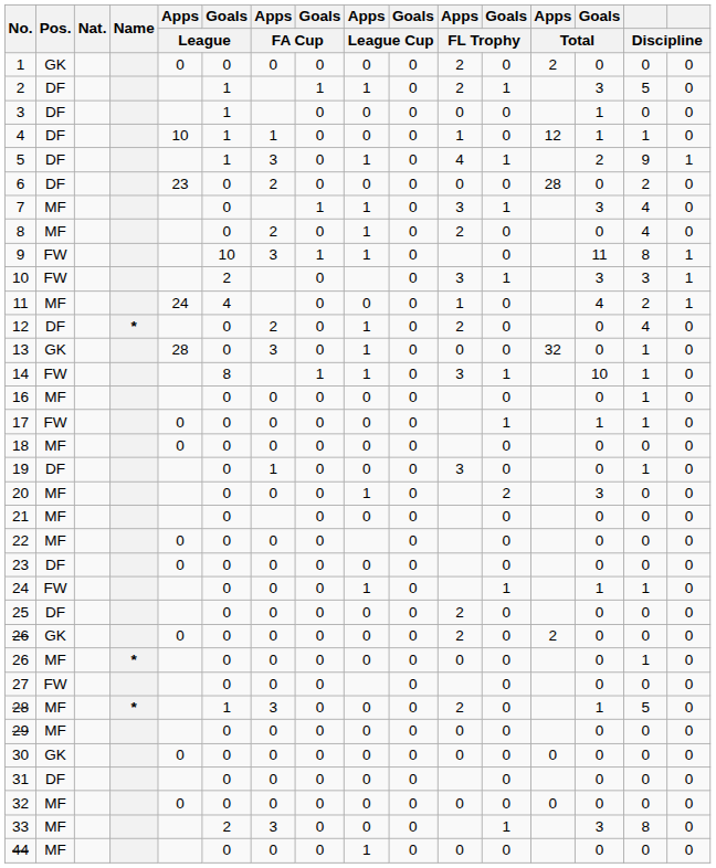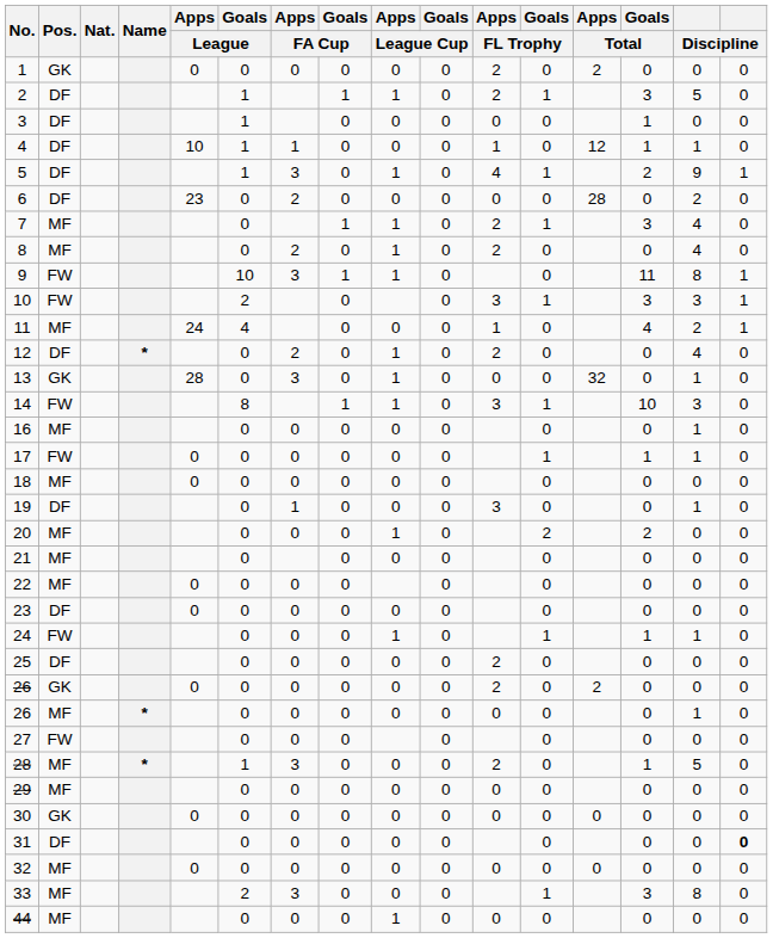 <table class="wikitable sortable plainrowheaders" style="text-align:center">
 <tr>
 <th scope="col" rowspan="2">No.</th>
 <th scope="col" rowspan="2">Pos.</th>
 <th scope="col" rowspan="2">Nat.</th>
 <th scope="col" rowspan="2">Name</th>
 <th scope="col">Apps</th>
 <th scope="col">Goals</th>
 <th scope="col">Apps</th>
 <th scope="col">Goals</th>
 <th scope="col">Apps</th>
 <th scope="col">Goals</th>
 <th scope="col">Apps</th>
 <th scope="col">Goals</th>
 <th scope="col">Apps</th>
 <th scope="col">Goals</th>
 <th scope="col"></th>
 <th scope="col"></th>
 </tr>
 <tr class="unsortable">
 <th colspan="2" width="85">League</th>
 <th colspan="2" width="85">FA Cup</th>
 <th colspan="2" width="85">League Cup</th>
 <th colspan="2" width="85">FL Trophy</th>
 <th colspan="2" width="85">Total</th>
 <th colspan="2" width="85">Discipline</th>
 </tr>
 <tr>
 <td>1</td>
 <td>GK</td>
 <td></td>
 <th scope="row"></th>
 <td>0</td>
 <td>0</td>
 <td>0</td>
 <td>0</td>
 <td>0</td>
 <td>0</td>
 <td>2</td>
 <td>0</td>
 <td>2</td>
 <td>0</td>
 <td>0</td>
 <td>0</td>
 </tr>
 <tr>
 <td>2</td>
 <td>DF</td>
 <td></td>
 <th scope="row"></th>
 <td></td>
 <td>1</td>
 <td></td>
 <td>1</td>
 <td>1</td>
 <td>0</td>
 <td>2</td>
 <td>1</td>
 <td></td>
 <td>3</td>
 <td>5</td>
 <td>0</td>
 </tr>
 <tr>
 <td>3</td>
 <td>DF</td>
 <td></td>
 <th scope="row"></th>
 <td></td>
 <td>1</td>
 <td></td>
 <td>0</td>
 <td>0</td>
 <td>0</td>
 <td>0</td>
 <td>0</td>
 <td></td>
 <td>1</td>
 <td>0</td>
 <td>0</td>
 </tr>
 <tr>
 <td>4</td>
 <td>DF</td>
 <td></td>
 <th scope="row"></th>
 <td>10</td>
 <td>1</td>
 <td>1</td>
 <td>0</td>
 <td>0</td>
 <td>0</td>
 <td>1</td>
 <td>0</td>
 <td>12</td>
 <td>1</td>
 <td>1</td>
 <td>0</td>
 </tr>
 <tr>
 <td>5</td>
 <td>DF</td>
 <td></td>
 <th scope="row"></th>
 <td></td>
 <td>1</td>
 <td>3</td>
 <td>0</td>
 <td>1</td>
 <td>0</td>
 <td>4</td>
 <td>1</td>
 <td></td>
 <td>2</td>
 <td>9</td>
 <td>1</td>
 </tr>
 <tr>
 <td>6</td>
 <td>DF</td>
 <td></td>
 <th scope="row"></th>
 <td>23</td>
 <td>0</td>
 <td>2</td>
 <td>0</td>
 <td>0</td>
 <td>0</td>
 <td>0</td>
 <td>0</td>
 <td>28</td>
 <td>0</td>
 <td>2</td>
 <td>0</td>
 </tr>
 <tr>
 <td>7</td>
 <td>MF</td>
 <td></td>
 <th scope="row"></th>
 <td></td>
 <td>0</td>
 <td></td>
 <td>1</td>
 <td>1</td>
 <td>0</td>
-<td>3</td>
+<td>2</td>
 <td>1</td>
 <td></td>
 <td>3</td>
 <td>4</td>
 <td>0</td>
 </tr>
 <tr>
 <td>8</td>
 <td>MF</td>
 <td></td>
 <th scope="row"></th>
 <td></td>
 <td>0</td>
 <td>2</td>
 <td>0</td>
 <td>1</td>
 <td>0</td>
 <td>2</td>
 <td>0</td>
 <td></td>
 <td>0</td>
 <td>4</td>
 <td>0</td>
 </tr>
 <tr>
 <td>9</td>
 <td>FW</td>
 <td></td>
 <th scope="row"></th>
 <td></td>
 <td>10</td>
 <td>3</td>
 <td>1</td>
 <td>1</td>
 <td>0</td>
 <td></td>
 <td>0</td>
 <td></td>
 <td>11</td>
 <td>8</td>
 <td>1</td>
 </tr>
 <tr>
 <td>10</td>
 <td>FW</td>
 <td></td>
 <th scope="row"></th>
 <td></td>
 <td>2</td>
 <td></td>
 <td>0</td>
 <td></td>
 <td>0</td>
 <td>3</td>
 <td>1</td>
 <td></td>
 <td>3</td>
 <td>3</td>
 <td>1</td>
 </tr>
 <tr>
 <td>11</td>
 <td>MF</td>
 <td></td>
 <th scope="row"></th>
 <td>24</td>
 <td>4</td>
 <td></td>
 <td>0</td>
 <td>0</td>
 <td>0</td>
 <td>1</td>
 <td>0</td>
 <td></td>
 <td>4</td>
 <td>2</td>
 <td>1</td>
 </tr>
 <tr>
 <td>12</td>
 <td>DF</td>
 <td></td>
 <th scope="row"><em></em> *</th>
 <td></td>
 <td>0</td>
 <td>2</td>
 <td>0</td>
 <td>1</td>
 <td>0</td>
 <td>2</td>
 <td>0</td>
 <td></td>
 <td>0</td>
 <td>4</td>
 <td>0</td>
 </tr>
 <tr>
 <td>13</td>
 <td>GK</td>
 <td></td>
 <th scope="row"></th>
 <td>28</td>
 <td>0</td>
 <td>3</td>
 <td>0</td>
 <td>1</td>
 <td>0</td>
 <td>0</td>
 <td>0</td>
 <td>32</td>
 <td>0</td>
 <td>1</td>
 <td>0</td>
 </tr>
 <tr>
 <td>14</td>
 <td>FW</td>
 <td></td>
 <th scope="row"></th>
 <td></td>
 <td>8</td>
 <td></td>
 <td>1</td>
 <td>1</td>
 <td>0</td>
 <td>3</td>
 <td>1</td>
 <td></td>
 <td>10</td>
-<td>1</td>
+<td>3</td>
 <td>0</td>
 </tr>
 <tr>
 <td>16</td>
 <td>MF</td>
 <td></td>
 <th scope="row"></th>
 <td></td>
 <td>0</td>
 <td>0</td>
 <td>0</td>
 <td>0</td>
 <td>0</td>
 <td></td>
 <td>0</td>
 <td></td>
 <td>0</td>
 <td>1</td>
 <td>0</td>
 </tr>
 <tr>
 <td>17</td>
 <td>FW</td>
 <td></td>
 <th scope="row"></th>
 <td>0</td>
 <td>0</td>
 <td>0</td>
 <td>0</td>
 <td>0</td>
 <td>0</td>
 <td></td>
 <td>1</td>
 <td></td>
 <td>1</td>
 <td>1</td>
 <td>0</td>
 </tr>
 <tr>
 <td>18</td>
 <td>MF</td>
 <td></td>
 <th scope="row"></th>
 <td>0</td>
 <td>0</td>
 <td>0</td>
 <td>0</td>
 <td>0</td>
 <td>0</td>
 <td></td>
 <td>0</td>
 <td></td>
 <td>0</td>
 <td>0</td>
 <td>0</td>
 </tr>
 <tr>
 <td>19</td>
 <td>DF</td>
 <td></td>
 <th scope="row"></th>
 <td></td>
 <td>0</td>
 <td>1</td>
 <td>0</td>
 <td>0</td>
 <td>0</td>
 <td>3</td>
 <td>0</td>
 <td></td>
 <td>0</td>
 <td>1</td>
 <td>0</td>
 </tr>
 <tr>
 <td>20</td>
 <td>MF</td>
 <td></td>
 <th scope="row"></th>
 <td></td>
 <td>0</td>
 <td>0</td>
 <td>0</td>
 <td>1</td>
 <td>0</td>
 <td></td>
 <td>2</td>
 <td></td>
-<td>3</td>
+<td>2</td>
 <td>0</td>
 <td>0</td>
 </tr>
 <tr>
 <td>21</td>
 <td>MF</td>
 <td></td>
 <th scope="row"></th>
 <td></td>
 <td>0</td>
 <td></td>
 <td>0</td>
 <td>0</td>
 <td>0</td>
 <td></td>
 <td>0</td>
 <td></td>
 <td>0</td>
 <td>0</td>
 <td>0</td>
 </tr>
 <tr>
 <td>22</td>
 <td>MF</td>
 <td></td>
 <th scope="row"></th>
 <td>0</td>
 <td>0</td>
 <td>0</td>
 <td>0</td>
 <td></td>
 <td>0</td>
 <td></td>
 <td>0</td>
 <td></td>
 <td>0</td>
 <td>0</td>
 <td>0</td>
 </tr>
 <tr>
 <td>23</td>
 <td>DF</td>
 <td></td>
 <th scope="row"></th>
 <td>0</td>
 <td>0</td>
 <td>0</td>
 <td>0</td>
 <td>0</td>
 <td>0</td>
 <td></td>
 <td>0</td>
 <td></td>
 <td>0</td>
 <td>0</td>
 <td>0</td>
 </tr>
 <tr>
 <td>24</td>
 <td>FW</td>
 <td></td>
 <th scope="row"></th>
 <td></td>
 <td>0</td>
 <td>0</td>
 <td>0</td>
 <td>1</td>
 <td>0</td>
 <td></td>
 <td>1</td>
 <td></td>
 <td>1</td>
 <td>1</td>
 <td>0</td>
 </tr>
 <tr>
 <td>25</td>
 <td>DF</td>
 <td></td>
 <th scope="row"></th>
 <td></td>
 <td>0</td>
 <td>0</td>
 <td>0</td>
 <td>0</td>
 <td>0</td>
 <td>2</td>
 <td>0</td>
 <td></td>
 <td>0</td>
 <td>0</td>
 <td>0</td>
 </tr>
 <tr>
 <td><s>26</s> </td>
 <td>GK</td>
 <td></td>
 <th scope="row"></th>
 <td>0</td>
 <td>0</td>
 <td>0</td>
 <td>0</td>
 <td>0</td>
 <td>0</td>
 <td>2</td>
 <td>0</td>
 <td>2</td>
 <td>0</td>
 <td>0</td>
 <td>0</td>
 </tr>
 <tr>
 <td>26</td>
 <td>MF</td>
 <td></td>
 <th scope="row"><em></em> *</th>
 <td></td>
 <td>0</td>
 <td>0</td>
 <td>0</td>
 <td>0</td>
 <td>0</td>
 <td>0</td>
 <td>0</td>
 <td></td>
 <td>0</td>
 <td>1</td>
 <td>0</td>
 </tr>
 <tr>
 <td>27</td>
 <td>FW</td>
 <td></td>
 <th scope="row"></th>
 <td></td>
 <td>0</td>
 <td>0</td>
 <td>0</td>
 <td></td>
 <td>0</td>
 <td></td>
 <td>0</td>
 <td></td>
 <td>0</td>
 <td>0</td>
 <td>0</td>
 </tr>
 <tr>
 <td><s>28</s> </td>
 <td>MF</td>
 <td></td>
 <th scope="row"><em></em> *</th>
 <td></td>
 <td>1</td>
 <td>3</td>
 <td>0</td>
 <td>0</td>
 <td>0</td>
 <td>2</td>
 <td>0</td>
 <td></td>
 <td>1</td>
 <td>5</td>
 <td>0</td>
 </tr>
 <tr>
 <td><s>29</s> </td>
 <td>MF</td>
 <td></td>
 <th scope="row"></th>
 <td></td>
 <td>0</td>
 <td>0</td>
 <td>0</td>
 <td>0</td>
 <td>0</td>
 <td>0</td>
 <td>0</td>
 <td></td>
 <td>0</td>
 <td>0</td>
 <td>0</td>
 </tr>
 <tr>
 <td>30</td>
 <td>GK</td>
 <td></td>
 <th scope="row"></th>
 <td>0</td>
 <td>0</td>
 <td>0</td>
 <td>0</td>
 <td>0</td>
 <td>0</td>
 <td>0</td>
 <td>0</td>
 <td>0</td>
 <td>0</td>
 <td>0</td>
 <td>0</td>
 </tr>
 <tr>
 <td>31</td>
 <td>DF</td>
 <td></td>
 <th scope="row"></th>
 <td></td>
 <td>0</td>
 <td>0</td>
 <td>0</td>
 <td>0</td>
 <td>0</td>
 <td></td>
 <td>0</td>
 <td></td>
 <td>0</td>
 <td>0</td>
-<td>0</td>
+<td><strong>0</strong></td>
 </tr>
 <tr>
 <td>32</td>
 <td>MF</td>
 <td></td>
 <th scope="row"></th>
 <td>0</td>
 <td>0</td>
 <td>0</td>
 <td>0</td>
 <td>0</td>
 <td>0</td>
 <td>0</td>
 <td>0</td>
 <td>0</td>
 <td>0</td>
 <td>0</td>
 <td>0</td>
 </tr>
 <tr>
 <td>33</td>
 <td>MF</td>
 <td></td>
 <th scope="row"></th>
 <td></td>
 <td>2</td>
 <td>3</td>
 <td>0</td>
 <td>0</td>
 <td>0</td>
 <td></td>
 <td>1</td>
 <td></td>
 <td>3</td>
 <td>8</td>
 <td>0</td>
 </tr>
 <tr>
 <td><s>44</s> </td>
 <td>MF</td>
 <td></td>
 <th scope="row"></th>
 <td></td>
 <td>0</td>
 <td>0</td>
 <td>0</td>
 <td>1</td>
 <td>0</td>
 <td>0</td>
 <td>0</td>
 <td></td>
 <td>0</td>
 <td>0</td>
 <td>0</td>
 </tr>
 </table>
